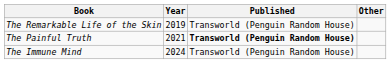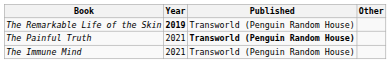 <table class="wikitable">
 <tr>
 <th>Book</th>
 <th>Year</th>
 <th>Published</th>
 <th>Other</th>
 </tr>
 <tr>
 <td><em>The Remarkable Life of the Skin</em></td>
-<td>2019</td>
+<td><strong>2019</strong></td>
 <td>Transworld (Penguin Random House)</td>
 <td></td>
 </tr>
 <tr>
 <td><em>The Painful Truth</em></td>
 <td>2021</td>
 <td><strong>Transworld (Penguin Random House)</strong></td>
 <td></td>
 </tr>
 <tr>
 <td><em>The Immune Mind</em></td>
-<td>2024</td>
+<td>2021</td>
 <td>Transworld (Penguin Random House)</td>
 <td></td>
 </tr>
 </table>
